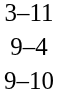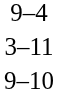 <table style="text-align:center">
 <tr>
 <th width=200></th>
 <th width=100></th>
 <th width=200></th>
-</tr>
-<tr>
-<td align=right></td>
-<td>3–11</td>
-<td align=left><strong></strong></td>
 </tr>
 <tr>
 <td align=right><strong></strong></td>
 <td>9–4</td>
 <td align=left></td>
 </tr>
 <tr>
 <td align=right></td>
+<td>3–11</td>
+<td align=left><strong></strong></td>
+</tr>
+<tr>
+<td align=right></td>
 <td>9–10</td>
 <td align=left><strong></strong></td>
 </tr>
 </table>
